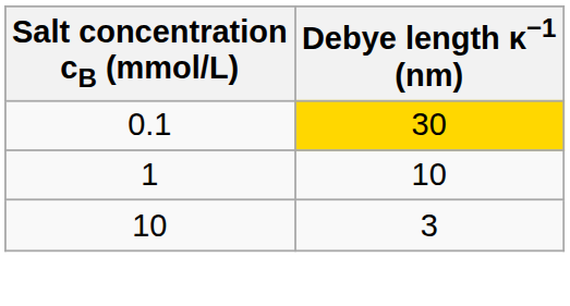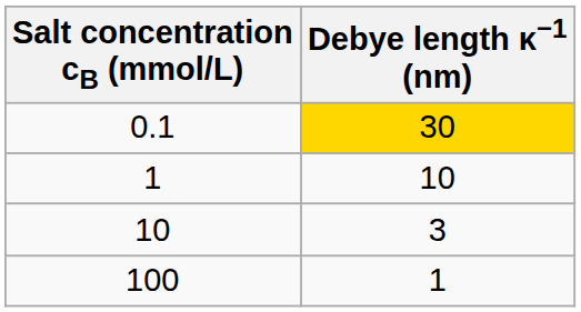 <table class="wikitable" style="text-align: center;float: right;">
 <tr>
 <th>Salt concentration <br> c<sub>B</sub> (mmol/L)</th>
 <th>Debye length κ<sup>−1</sup> <br> (nm)</th>
 </tr>
 <tr>
 <td>0.1</td>
 <td style="background: gold;">30</td>
 </tr>
 <tr>
 <td>1</td>
 <td>10</td>
 </tr>
 <tr>
 <td>10</td>
 <td>3</td>
 </tr>
+<tr>
+<td>100</td>
+<td>1</td>
+</tr>
 </table>
